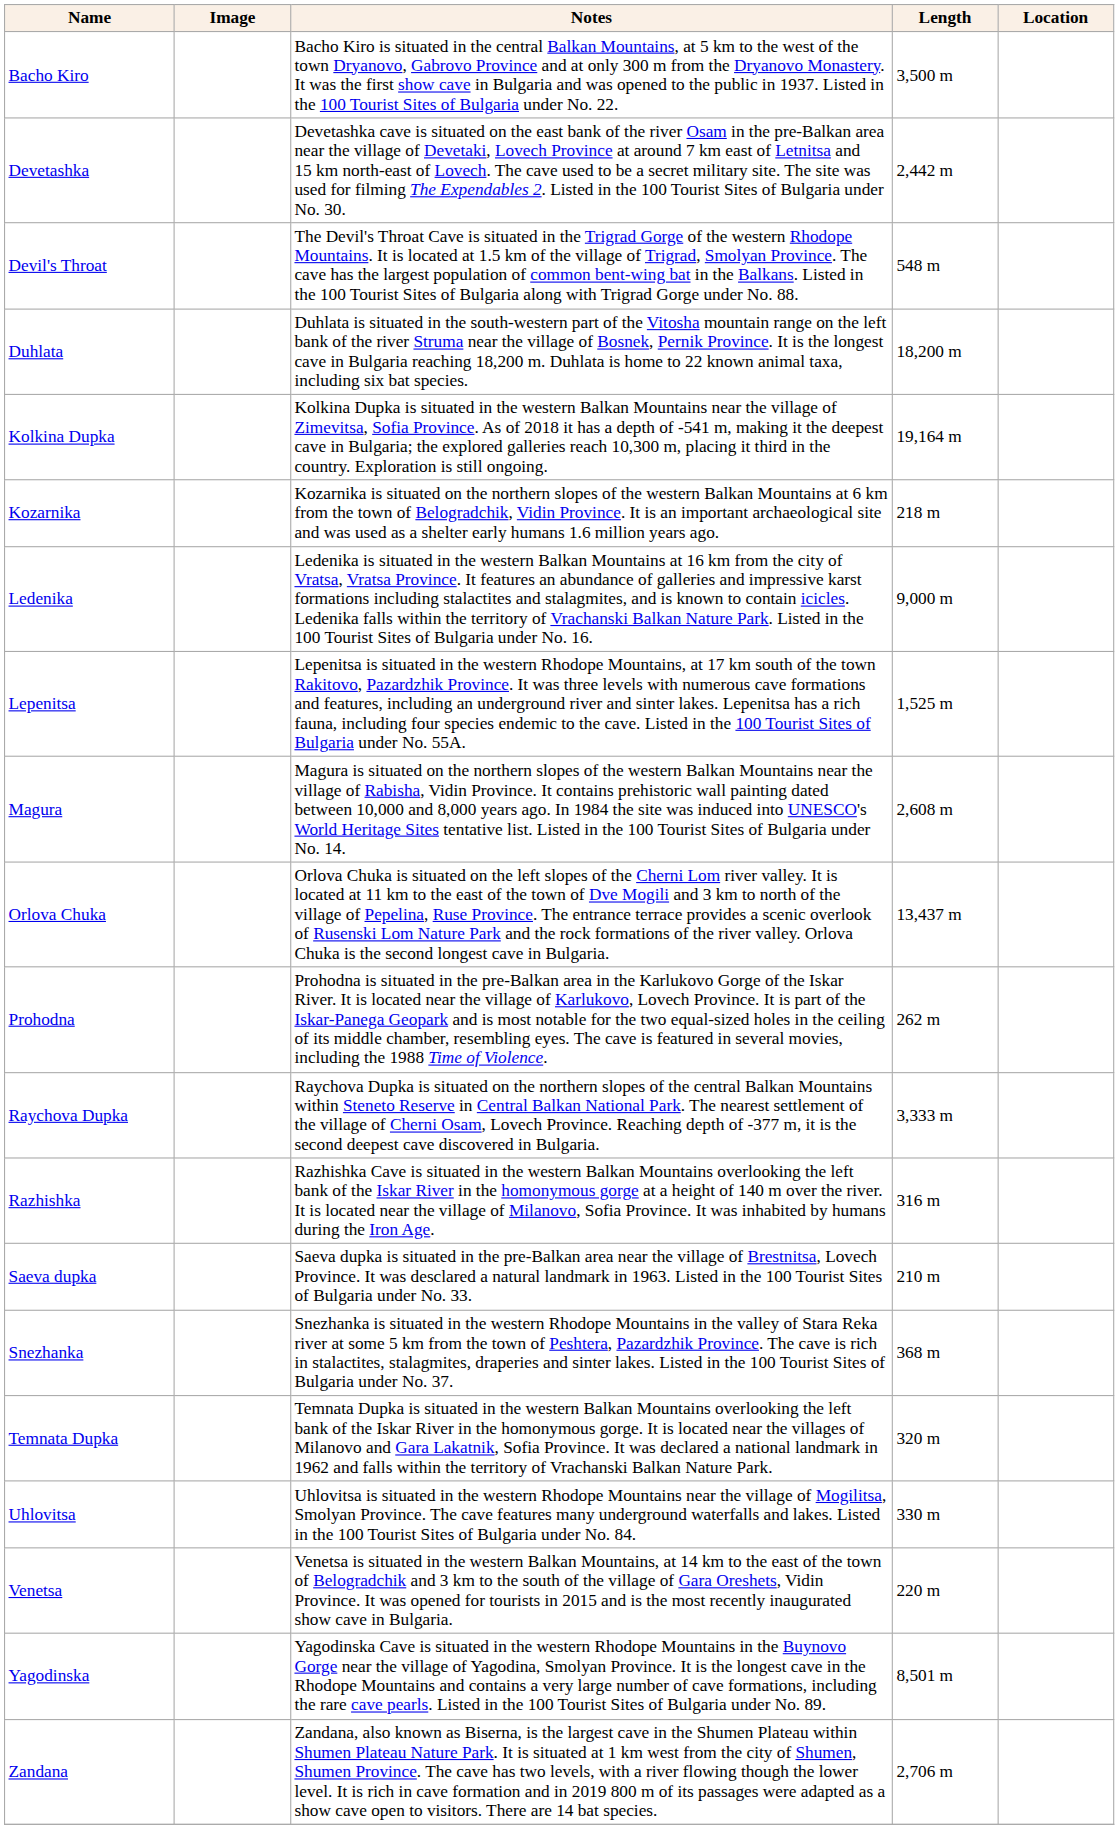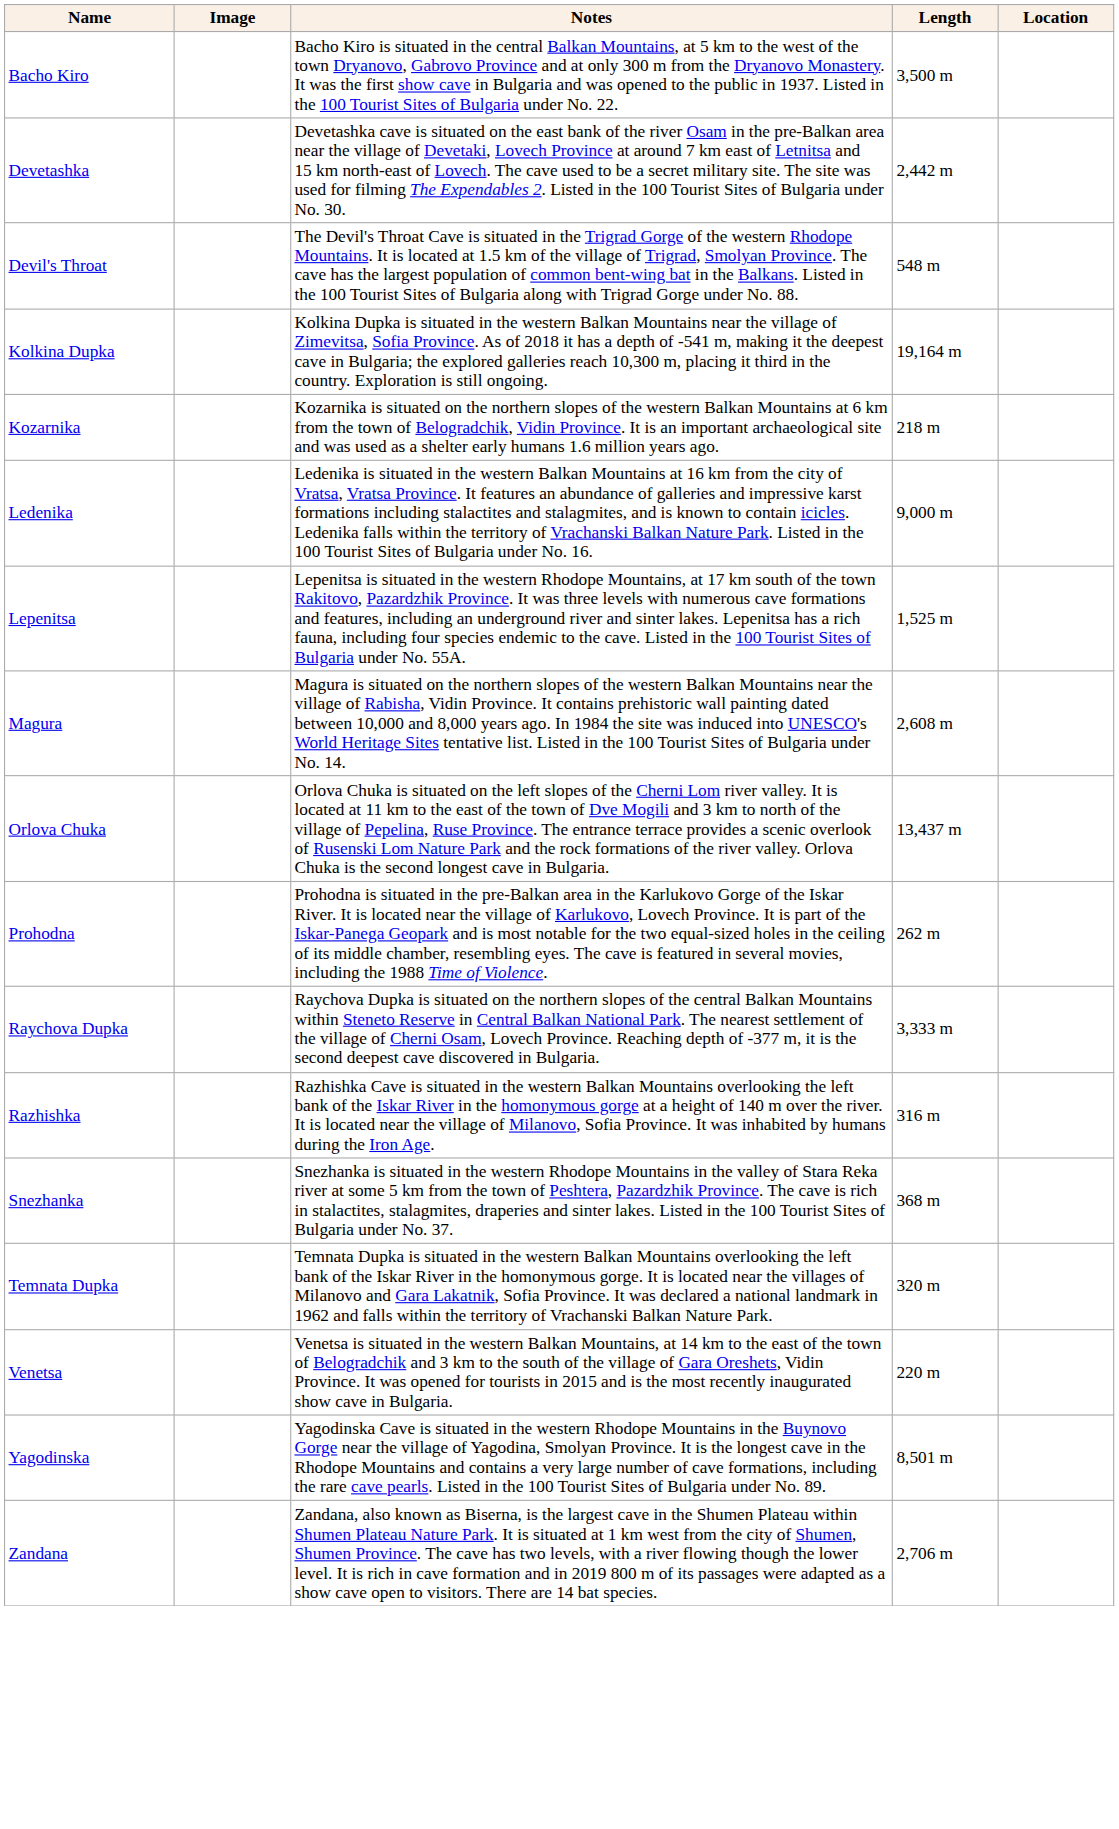 <table class="sortable wikitable plainrowheaders" border="0" style="background:#ffffff" align="top" class="sortable wikitable">
 <tr>
 <th scope="col" style="background-color:Linen; color:Black" width=150 px>Name</th>
 <th scope="col" style="background-color:Linen; color:Black" width=100 px>Image</th>
 <th scope="col" style="background:Linen; color:Black" width=550 px>Notes</th>
 <th scope="col" style="background-color:Linen; color:Black" width=90 px>Length</th>
 <th scope="col" style="background:Linen; color:Black" width=100 px>Location</th>
 </tr>
 <tr>
 <td !scope="row" style="background:#ffffff"><a href='#'>Bacho Kiro</a></td>
 <td></td>
 <td>Bacho Kiro is situated in the central <a href='#'>Balkan Mountains</a>, at 5 km to the west of the town <a href='#'>Dryanovo</a>, <a href='#'>Gabrovo Province</a> and at only 300 m from the <a href='#'>Dryanovo Monastery</a>. It was the first <a href='#'>show cave</a> in Bulgaria and was opened to the public in 1937. Listed in the <a href='#'>100 Tourist Sites of Bulgaria</a> under No. 22.</td>
 <td>3,500 m</td>
 <td></td>
 </tr>
 <tr>
 <td !scope="row" style="background:#ffffff"><a href='#'>Devetashka</a></td>
 <td></td>
 <td>Devetashka cave is situated on the east bank of the river <a href='#'>Osam</a> in the pre-Balkan area near the village of <a href='#'>Devetaki</a>, <a href='#'>Lovech Province</a> at around 7 km east of <a href='#'>Letnitsa</a> and 15 km north-east of <a href='#'>Lovech</a>. The cave used to be a secret military site. The site was used for filming <em><a href='#'>The Expendables 2</a></em>. Listed in the 100 Tourist Sites of Bulgaria under No. 30.</td>
 <td>2,442 m</td>
 <td></td>
 </tr>
 <tr>
 <td !scope="row" style="background:#ffffff"><a href='#'>Devil's Throat</a></td>
 <td></td>
 <td>The Devil's Throat Cave is situated in the <a href='#'>Trigrad Gorge</a> of the western <a href='#'>Rhodope Mountains</a>. It is located at 1.5 km of the village of <a href='#'>Trigrad</a>, <a href='#'>Smolyan Province</a>. The cave has the largest population of <a href='#'>common bent-wing bat</a> in the <a href='#'>Balkans</a>. Listed in the 100 Tourist Sites of Bulgaria along with Trigrad Gorge under No. 88.</td>
 <td>548 m</td>
-<td></td>
-</tr>
-<tr>
-<td !scope="row" style="background:#ffffff"><a href='#'>Duhlata</a></td>
-<td></td>
-<td>Duhlata is situated in the south-western part of the <a href='#'>Vitosha</a> mountain range on the left bank of the river <a href='#'>Struma</a> near the village of <a href='#'>Bosnek</a>, <a href='#'>Pernik Province</a>. It is the longest cave in Bulgaria reaching 18,200 m. Duhlata is home to 22 known animal taxa, including six bat species.</td>
-<td>18,200 m</td>
 <td></td>
 </tr>
 <tr>
 <td !scope="row" style="background:#ffffff"><a href='#'>Kolkina Dupka</a></td>
 <td></td>
 <td>Kolkina Dupka is situated in the western Balkan Mountains near the village of <a href='#'>Zimevitsa</a>, <a href='#'>Sofia Province</a>. As of 2018 it has a depth of -541 m, making it the deepest cave in Bulgaria; the explored galleries reach 10,300 m, placing it third in the country. Exploration is still ongoing.</td>
 <td>19,164 m</td>
 <td></td>
 </tr>
 <tr>
 <td !scope="row" style="background:#ffffff"><a href='#'>Kozarnika</a></td>
 <td></td>
 <td>Kozarnika is situated on the northern slopes of the western Balkan Mountains at 6 km from the town of <a href='#'>Belogradchik</a>, <a href='#'>Vidin Province</a>.  It is an important archaeological site and was used as a shelter early humans 1.6 million years ago.</td>
 <td>218 m</td>
 <td></td>
 </tr>
 <tr>
 <td !scope="row" style="background:#ffffff"><a href='#'>Ledenika</a></td>
 <td></td>
 <td>Ledenika is situated in the western Balkan Mountains at 16 km from the city of <a href='#'>Vratsa</a>, <a href='#'>Vratsa Province</a>. It features an abundance of galleries and impressive karst formations including stalactites and stalagmites, and is known to contain <a href='#'>icicles</a>. Ledenika falls within the territory of <a href='#'>Vrachanski Balkan Nature Park</a>. Listed in the 100 Tourist Sites of Bulgaria under No. 16.</td>
 <td>9,000 m</td>
 <td></td>
 </tr>
 <tr>
 <td !scope="row" style="background:#ffffff"><a href='#'>Lepenitsa</a></td>
 <td></td>
 <td>Lepenitsa is situated in the western Rhodope Mountains, at 17 km south of the town <a href='#'>Rakitovo</a>, <a href='#'>Pazardzhik Province</a>. It was three levels with numerous cave formations and features, including an underground river and sinter lakes. Lepenitsa has a rich fauna, including four species endemic to the cave. Listed in the <a href='#'>100 Tourist Sites of Bulgaria</a> under No. 55A.</td>
 <td>1,525 m</td>
 <td></td>
 </tr>
 <tr>
 <td !scope="row" style="background:#ffffff"><a href='#'>Magura</a></td>
 <td></td>
 <td>Magura is situated on the northern slopes of the western Balkan Mountains near the village of <a href='#'>Rabisha</a>, Vidin Province. It contains prehistoric wall painting dated between 10,000 and 8,000 years ago. In 1984 the site was induced into <a href='#'>UNESCO</a>'s <a href='#'>World Heritage Sites</a> tentative list. Listed in the 100 Tourist Sites of Bulgaria under No. 14.</td>
 <td>2,608 m</td>
 <td></td>
 </tr>
 <tr>
 <td !scope="row" style="background:#ffffff"><a href='#'>Orlova Chuka</a></td>
 <td></td>
 <td>Orlova Chuka is situated on the left slopes of the <a href='#'>Cherni Lom</a> river valley. It is located at 11 km to the east of the town of <a href='#'>Dve Mogili</a> and 3 km to north of the village of <a href='#'>Pepelina</a>, <a href='#'>Ruse Province</a>. The entrance terrace provides a scenic overlook of <a href='#'>Rusenski Lom Nature Park</a> and the rock formations of the river valley. Orlova Chuka is the second longest cave in Bulgaria.</td>
 <td>13,437 m</td>
 <td></td>
 </tr>
 <tr>
 <td !scope="row" style="background:#ffffff"><a href='#'>Prohodna</a></td>
 <td></td>
 <td>Prohodna is situated in the pre-Balkan area in the Karlukovo Gorge of the Iskar River. It is located near the village of <a href='#'>Karlukovo</a>, Lovech Province. It is part of the <a href='#'>Iskar-Panega Geopark</a> and is most notable for the two equal-sized holes in the ceiling of its middle chamber, resembling eyes. The cave is featured in several movies, including the 1988 <em><a href='#'>Time of Violence</a></em>.</td>
 <td>262 m</td>
 <td></td>
 </tr>
 <tr>
 <td !scope="row" style="background:#ffffff"><a href='#'>Raychova Dupka</a></td>
 <td></td>
 <td>Raychova Dupka is situated on the northern slopes of the central Balkan Mountains within <a href='#'>Steneto Reserve</a> in <a href='#'>Central Balkan National Park</a>. The nearest settlement of the village of <a href='#'>Cherni Osam</a>, Lovech Province. Reaching depth of -377 m, it is the second deepest cave discovered in Bulgaria.</td>
 <td>3,333 m</td>
 <td></td>
 </tr>
 <tr>
 <td !scope="row" style="background:#ffffff"><a href='#'>Razhishka</a></td>
 <td></td>
 <td>Razhishka Cave is situated in the western Balkan Mountains overlooking the left bank of the <a href='#'>Iskar River</a> in the <a href='#'>homonymous gorge</a> at a height of 140 m over the river. It is located near the village of <a href='#'>Milanovo</a>, Sofia Province. It was inhabited by humans during the <a href='#'>Iron Age</a>.</td>
 <td>316 m</td>
 <td></td>
 </tr>
 <tr>
-<td !scope="row" style="background:#ffffff"><a href='#'>Saeva dupka</a></td>
-<td></td>
-<td>Saeva dupka is situated in the pre-Balkan area near the village of <a href='#'>Brestnitsa</a>, Lovech Province. It was desclared a natural landmark in 1963. Listed in the 100 Tourist Sites of Bulgaria under No. 33.</td>
-<td>210 m</td>
-<td></td>
-</tr>
-<tr>
 <td !scope="row" style="background:#ffffff"><a href='#'>Snezhanka</a></td>
 <td></td>
 <td>Snezhanka is situated in the western Rhodope Mountains in the valley of Stara Reka river at some 5 km from the town of <a href='#'>Peshtera</a>, <a href='#'>Pazardzhik Province</a>. The cave is rich in stalactites, stalagmites, draperies and sinter lakes. Listed in the 100 Tourist Sites of Bulgaria under No. 37.</td>
 <td>368 m</td>
 <td></td>
 </tr>
 <tr>
 <td !scope="row" style="background:#ffffff"><a href='#'>Temnata Dupka</a></td>
 <td></td>
 <td>Temnata Dupka is situated in the western Balkan Mountains overlooking the left bank of the Iskar River in the homonymous gorge. It is located near the villages of Milanovo and <a href='#'>Gara Lakatnik</a>, Sofia Province. It was declared a national landmark in 1962 and falls within the territory of Vrachanski Balkan Nature Park.</td>
 <td>320 m</td>
-<td></td>
-</tr>
-<tr>
-<td !scope="row" style="background:#ffffff"><a href='#'>Uhlovitsa</a></td>
-<td></td>
-<td>Uhlovitsa is situated in the western Rhodope Mountains near the village of <a href='#'>Mogilitsa</a>, Smolyan Province. The cave features many underground waterfalls and lakes. Listed in the 100 Tourist Sites of Bulgaria under No. 84.</td>
-<td>330 m</td>
 <td></td>
 </tr>
 <tr>
 <td !scope="row" style="background:#ffffff"><a href='#'>Venetsa</a></td>
 <td></td>
 <td>Venetsa is situated in the western Balkan Mountains, at 14 km to the east of the town of <a href='#'>Belogradchik</a> and 3 km to the south of the village of <a href='#'>Gara Oreshets</a>, Vidin Province. It was opened for tourists in 2015 and is the most recently inaugurated show cave in Bulgaria.</td>
 <td>220 m</td>
 <td></td>
 </tr>
 <tr>
 <td !scope="row" style="background:#ffffff"><a href='#'>Yagodinska</a></td>
 <td></td>
 <td>Yagodinska Cave is situated in the western Rhodope Mountains in the <a href='#'>Buynovo Gorge</a> near the village of Yagodina, Smolyan Province. It is the longest cave in the Rhodope Mountains and contains a very large number of cave formations, including the rare <a href='#'>cave pearls</a>. Listed in the 100 Tourist Sites of Bulgaria under No. 89.</td>
 <td>8,501 m</td>
 <td></td>
 </tr>
 <tr>
 <td !scope="row" style="background:#ffffff"><a href='#'>Zandana</a></td>
 <td></td>
 <td>Zandana, also known as Biserna, is the largest cave in the Shumen Plateau within <a href='#'>Shumen Plateau Nature Park</a>. It is situated at 1 km west from the city of <a href='#'>Shumen</a>, <a href='#'>Shumen Province</a>. The cave has two levels, with a river flowing though the lower level. It is rich in cave formation and in 2019 800 m of its passages were adapted as a show cave open to visitors. There are 14 bat species.</td>
 <td>2,706 m</td>
 <td></td>
 </tr>
 <tr>
 </tr>
 </table>
